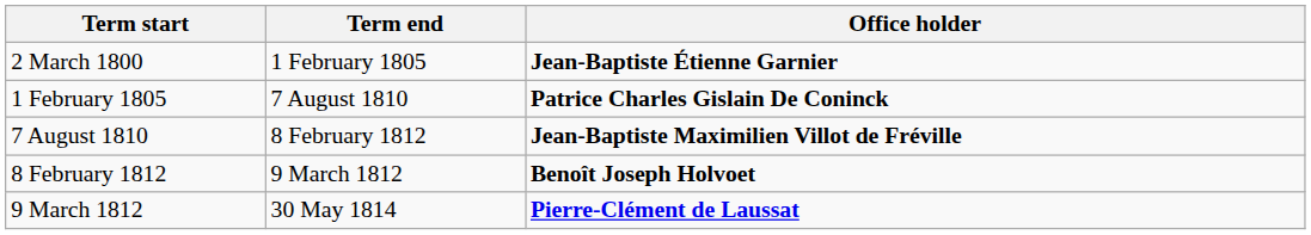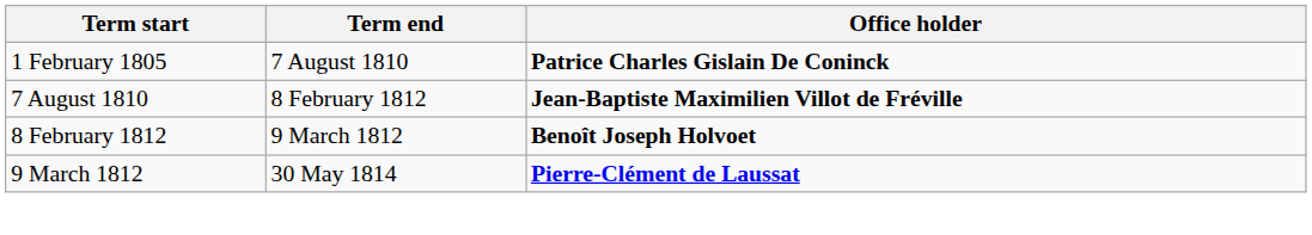 <table class="wikitable" style="width: 70%;">
 <tr>
 <th align="left" style="width: 20%;">Term start</th>
 <th align="left" style="width: 20%;">Term end</th>
 <th align="left">Office holder</th>
-</tr>
-<tr valign="top">
-<td>2 March 1800</td>
-<td>1 February 1805</td>
-<td><strong>Jean-Baptiste Étienne Garnier</strong></td>
 </tr>
 <tr valign="top">
 <td>1 February 1805</td>
 <td>7 August 1810</td>
 <td><strong>Patrice Charles Gislain De Coninck</strong></td>
 </tr>
 <tr valign="top">
 <td>7 August 1810</td>
 <td>8 February 1812</td>
 <td><strong>Jean-Baptiste Maximilien Villot de Fréville</strong></td>
 </tr>
 <tr valign="top">
 <td>8 February 1812</td>
 <td>9 March 1812</td>
 <td><strong>Benoît Joseph Holvoet</strong></td>
 </tr>
 <tr valign="top">
 <td>9 March 1812</td>
 <td>30 May 1814</td>
 <td><strong><a href='#'>Pierre-Clément de Laussat</a></strong></td>
 </tr>
 </table>
